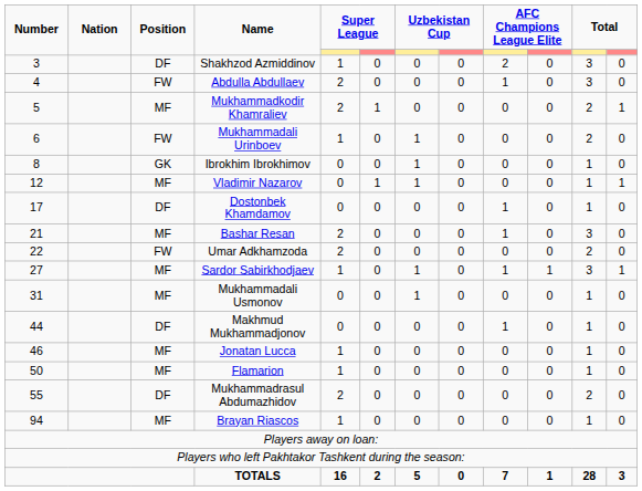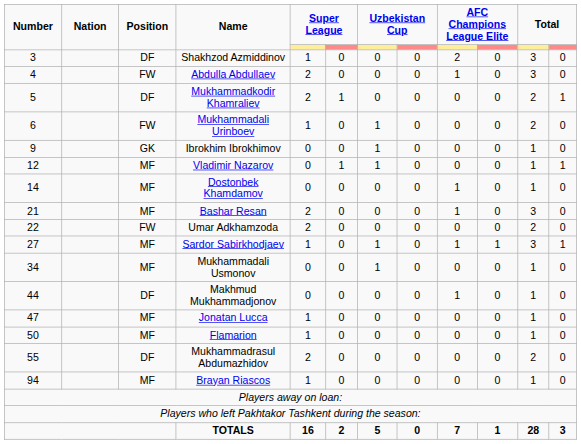 <table class="wikitable" style="font-size: 100%; text-align: center;">
 <tr>
 <td rowspan="2" width="10%" align="center"><strong>Number</strong></td>
 <td rowspan="2" width="10%" align="center"><strong>Nation</strong></td>
 <td rowspan="2" width="10%" align="center"><strong>Position</strong></td>
 <td rowspan="2" width="20%" align="center"><strong>Name</strong></td>
 <td colspan="2" align="center"><strong><a href='#'>Super League</a></strong></td>
 <td colspan="2" align="center"><strong><a href='#'>Uzbekistan Cup</a></strong></td>
 <td colspan="2" align="center"><strong><a href='#'>AFC Champions League Elite</a></strong></td>
 <td colspan="2" align="center"><strong>Total</strong></td>
 </tr>
 <tr>
 <th width=80 style="background: #FFEE99"></th>
 <th width=80 style="background: #FF8888"></th>
 <th width=80 style="background: #FFEE99"></th>
 <th width=80 style="background: #FF8888"></th>
 <th width=80 style="background: #FFEE99"></th>
 <th width=80 style="background: #FF8888"></th>
 <th width=80 style="background: #FFEE99"></th>
 <th width=80 style="background: #FF8888"></th>
 </tr>
 <tr>
 <td>3</td>
 <td></td>
 <td>DF</td>
 <td>Shakhzod Azmiddinov</td>
 <td>1</td>
 <td>0</td>
 <td>0</td>
 <td>0</td>
 <td>2</td>
 <td>0</td>
 <td>3</td>
 <td>0</td>
 </tr>
 <tr>
 <td>4</td>
 <td></td>
 <td>FW</td>
 <td><a href='#'>Abdulla Abdullaev</a></td>
 <td>2</td>
 <td>0</td>
 <td>0</td>
 <td>0</td>
 <td>1</td>
 <td>0</td>
 <td>3</td>
 <td>0</td>
 </tr>
 <tr>
 <td>5</td>
 <td></td>
-<td>MF</td>
+<td>DF</td>
 <td><a href='#'>Mukhammadkodir Khamraliev</a></td>
 <td>2</td>
 <td>1</td>
 <td>0</td>
 <td>0</td>
 <td>0</td>
 <td>0</td>
 <td>2</td>
 <td>1</td>
 </tr>
 <tr>
 <td>6</td>
 <td></td>
 <td>FW</td>
 <td><a href='#'>Mukhammadali Urinboev</a></td>
 <td>1</td>
 <td>0</td>
 <td>1</td>
 <td>0</td>
 <td>0</td>
 <td>0</td>
 <td>2</td>
 <td>0</td>
 </tr>
 <tr>
-<td>8</td>
+<td>9</td>
 <td></td>
 <td>GK</td>
 <td>Ibrokhim Ibrokhimov</td>
 <td>0</td>
 <td>0</td>
 <td>1</td>
 <td>0</td>
 <td>0</td>
 <td>0</td>
 <td>1</td>
 <td>0</td>
 </tr>
 <tr>
 <td>12</td>
 <td></td>
 <td>MF</td>
 <td><a href='#'>Vladimir Nazarov</a></td>
 <td>0</td>
 <td>1</td>
 <td>1</td>
 <td>0</td>
 <td>0</td>
 <td>0</td>
 <td>1</td>
 <td>1</td>
 </tr>
 <tr>
-<td>17</td>
+<td>14</td>
 <td></td>
-<td>DF</td>
+<td>MF</td>
 <td><a href='#'>Dostonbek Khamdamov</a></td>
 <td>0</td>
 <td>0</td>
 <td>0</td>
 <td>0</td>
 <td>1</td>
 <td>0</td>
 <td>1</td>
 <td>0</td>
 </tr>
 <tr>
 <td>21</td>
 <td></td>
 <td>MF</td>
 <td><a href='#'>Bashar Resan</a></td>
 <td>2</td>
 <td>0</td>
 <td>0</td>
 <td>0</td>
 <td>1</td>
 <td>0</td>
 <td>3</td>
 <td>0</td>
 </tr>
 <tr>
 <td>22</td>
 <td></td>
 <td>FW</td>
 <td>Umar Adkhamzoda</td>
 <td>2</td>
 <td>0</td>
 <td>0</td>
 <td>0</td>
 <td>0</td>
 <td>0</td>
 <td>2</td>
 <td>0</td>
 </tr>
 <tr>
 <td>27</td>
 <td></td>
 <td>MF</td>
 <td><a href='#'>Sardor Sabirkhodjaev</a></td>
 <td>1</td>
 <td>0</td>
 <td>1</td>
 <td>0</td>
 <td>1</td>
 <td>1</td>
 <td>3</td>
 <td>1</td>
 </tr>
 <tr>
-<td>31</td>
+<td>34</td>
 <td></td>
 <td>MF</td>
 <td>Mukhammadali Usmonov</td>
 <td>0</td>
 <td>0</td>
 <td>1</td>
 <td>0</td>
 <td>0</td>
 <td>0</td>
 <td>1</td>
 <td>0</td>
 </tr>
 <tr>
 <td>44</td>
 <td></td>
 <td>DF</td>
 <td>Makhmud Mukhammadjonov</td>
 <td>0</td>
 <td>0</td>
 <td>0</td>
 <td>0</td>
 <td>1</td>
 <td>0</td>
 <td>1</td>
 <td>0</td>
 </tr>
 <tr>
-<td>46</td>
+<td>47</td>
 <td></td>
 <td>MF</td>
 <td><a href='#'>Jonatan Lucca</a></td>
 <td>1</td>
 <td>0</td>
 <td>0</td>
 <td>0</td>
 <td>0</td>
 <td>0</td>
 <td>1</td>
 <td>0</td>
 </tr>
 <tr>
 <td>50</td>
 <td></td>
 <td>MF</td>
 <td><a href='#'>Flamarion</a></td>
 <td>1</td>
 <td>0</td>
 <td>0</td>
 <td>0</td>
 <td>0</td>
 <td>0</td>
 <td>1</td>
 <td>0</td>
 </tr>
 <tr>
 <td>55</td>
 <td></td>
 <td>DF</td>
 <td>Mukhammadrasul Abdumazhidov</td>
 <td>2</td>
 <td>0</td>
 <td>0</td>
 <td>0</td>
 <td>0</td>
 <td>0</td>
 <td>2</td>
 <td>0</td>
 </tr>
 <tr>
 <td>94</td>
 <td></td>
 <td>MF</td>
 <td><a href='#'>Brayan Riascos</a></td>
 <td>1</td>
 <td>0</td>
 <td>0</td>
 <td>0</td>
 <td>0</td>
 <td>0</td>
 <td>1</td>
 <td>0</td>
 </tr>
 <tr>
 <td colspan="14"><em>Players away on loan:</em></td>
 </tr>
 <tr>
 <td colspan="14"><em>Players who left Pakhtakor Tashkent during the season:</em></td>
 </tr>
 <tr>
 <td colspan="3"></td>
 <td><strong>TOTALS</strong></td>
 <td><strong>16</strong></td>
 <td><strong>2</strong></td>
 <td><strong>5</strong></td>
 <td><strong>0</strong></td>
 <td><strong>7</strong></td>
 <td><strong>1</strong></td>
 <td><strong>28</strong></td>
 <td><strong>3</strong></td>
 </tr>
 </table>
